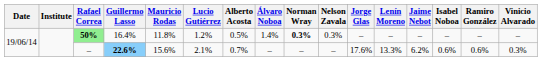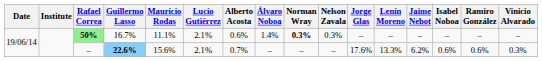 <table class="wikitable" style="font-size:85%;text-align:center;">
 <tr>
 <th>Date</th>
 <th>Institute</th>
 <th><a href='#'>Rafael<br>Correa</a></th>
 <th><a href='#'>Guillermo<br>Lasso</a></th>
 <th><a href='#'>Mauricio<br>Rodas</a></th>
 <th><a href='#'>Lucio<br>Gutiérrez</a></th>
 <th>Alberto<br>Acosta</th>
 <th><a href='#'>Álvaro<br>Noboa</a></th>
 <th>Norman<br>Wray</th>
 <th>Nelson<br>Zavala</th>
 <th><a href='#'>Jorge<br>Glas</a></th>
 <th><a href='#'>Lenín<br>Moreno</a></th>
 <th><a href='#'>Jaime<br>Nebot</a></th>
 <th>Isabel<br>Noboa</th>
 <th>Ramiro<br>González</th>
 <th>Vinicio<br>Alvarado</th>
 </tr>
 <tr>
 <td rowspan="2">19/06/14</td>
 <td rowspan="2"></td>
 <td style="background:lightgreen"><strong>50%</strong></td>
-<td>16.4%</td>
-<td>11.8%</td>
-<td>1.2%</td>
-<td>0.5%</td>
+<td>16.7%</td>
+<td>11.1%</td>
+<td>2.1%</td>
+<td>0.6%</td>
 <td>1.4%</td>
 <td><strong>0.3%</strong></td>
 <td>0.3%</td>
 <td>–</td>
 <td>–</td>
 <td>–</td>
 <td>–</td>
 <td>–</td>
 <td>–</td>
 </tr>
 <tr>
 <td>–</td>
 <td style="background:lightskyblue"><strong>22.6%</strong></td>
 <td>15.6%</td>
 <td>2.1%</td>
 <td>0.7%</td>
 <td>–</td>
 <td>–</td>
 <td>–</td>
 <td>17.6%</td>
 <td>13.3%</td>
 <td>6.2%</td>
 <td>0.6%</td>
 <td>0.6%</td>
 <td>0.3%</td>
 </tr>
 </table>
